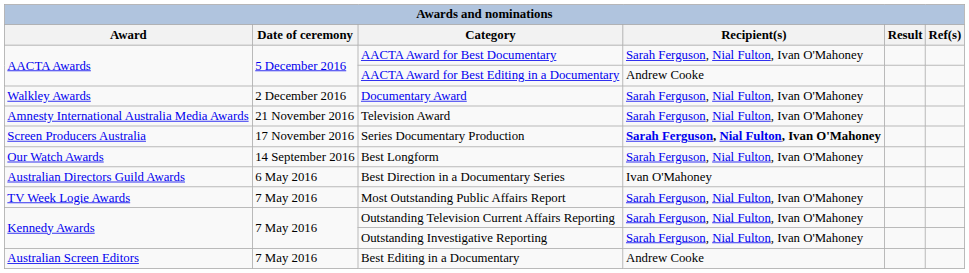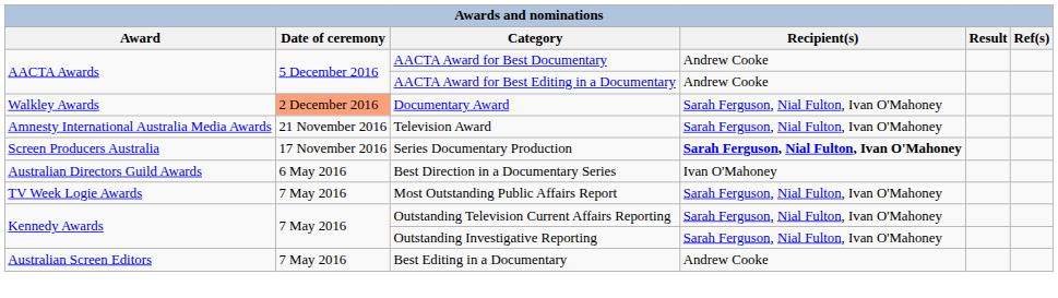 <table class="wikitable" style="width:95%;">
 <tr style="background:#ccc; text-align:center;">
 <th colspan="6" style="background: LightSteelBlue;">Awards and nominations</th>
 </tr>
 <tr style="background:#ccc; text-align:center;">
 <th>Award</th>
 <th>Date of ceremony</th>
 <th>Category</th>
 <th>Recipient(s)</th>
 <th>Result</th>
 <th>Ref(s)</th>
 </tr>
 <tr>
 <td rowspan="2"><a href='#'>AACTA Awards</a></td>
 <td rowspan="2"><a href='#'>5 December 2016</a></td>
 <td><a href='#'>AACTA Award for Best Documentary</a></td>
-<td><a href='#'>Sarah Ferguson</a>, <a href='#'>Nial Fulton</a>, Ivan O'Mahoney</td>
+<td>Andrew Cooke</td>
 <td></td>
 <td></td>
 </tr>
 <tr>
 <td><a href='#'>AACTA Award for Best Editing in a Documentary</a></td>
 <td>Andrew Cooke</td>
 <td></td>
 <td></td>
 </tr>
 <tr>
 <td><a href='#'>Walkley Awards</a></td>
-<td>2 December 2016</td>
+<td style="background: lightsalmon;">2 December 2016</td>
 <td><a href='#'>Documentary Award</a></td>
 <td><a href='#'>Sarah Ferguson</a>, <a href='#'>Nial Fulton</a>, Ivan O'Mahoney</td>
 <td></td>
 <td></td>
 </tr>
 <tr>
 <td><a href='#'>Amnesty International Australia Media Awards</a></td>
 <td>21 November 2016</td>
 <td>Television Award</td>
 <td><a href='#'>Sarah Ferguson</a>, <a href='#'>Nial Fulton</a>, Ivan O'Mahoney</td>
 <td></td>
 <td></td>
 </tr>
 <tr>
 <td><a href='#'>Screen Producers Australia</a></td>
 <td>17 November 2016</td>
 <td>Series Documentary Production</td>
 <td><strong><a href='#'>Sarah Ferguson</a>, <a href='#'>Nial Fulton</a>, Ivan O'Mahoney</strong></td>
-<td></td>
-<td></td>
-</tr>
-<tr>
-<td><a href='#'>Our Watch Awards</a></td>
-<td>14 September 2016</td>
-<td>Best Longform</td>
-<td><a href='#'>Sarah Ferguson</a>, <a href='#'>Nial Fulton</a>, Ivan O'Mahoney</td>
 <td></td>
 <td></td>
 </tr>
 <tr>
 <td><a href='#'>Australian Directors Guild Awards</a></td>
 <td>6 May 2016</td>
 <td>Best Direction in a Documentary Series</td>
 <td>Ivan O'Mahoney</td>
 <td></td>
 <td></td>
 </tr>
 <tr>
 <td><a href='#'>TV Week Logie Awards</a></td>
 <td>7 May 2016</td>
 <td>Most Outstanding Public Affairs Report</td>
 <td><a href='#'>Sarah Ferguson</a>, <a href='#'>Nial Fulton</a>, Ivan O'Mahoney</td>
 <td></td>
 <td></td>
 </tr>
 <tr>
 <td rowspan="2"><a href='#'>Kennedy Awards</a></td>
 <td rowspan="2">7 May 2016</td>
 <td>Outstanding Television Current Affairs Reporting</td>
 <td><a href='#'>Sarah Ferguson</a>, <a href='#'>Nial Fulton</a>, Ivan O'Mahoney</td>
 <td></td>
 <td></td>
 </tr>
 <tr>
 <td>Outstanding Investigative Reporting</td>
 <td><a href='#'>Sarah Ferguson</a>, <a href='#'>Nial Fulton</a>, Ivan O'Mahoney</td>
 <td></td>
 <td></td>
 </tr>
 <tr>
 <td><a href='#'>Australian Screen Editors</a></td>
 <td>7 May 2016</td>
 <td>Best Editing in a Documentary</td>
 <td>Andrew Cooke</td>
 <td></td>
 <td></td>
 </tr>
 </table>
